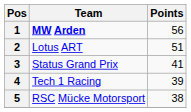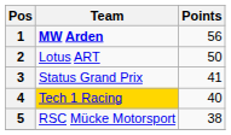 <table class="wikitable" style="font-size: 85%;">
 <tr>
 <th>Pos</th>
 <th>Team</th>
 <th>Points</th>
 </tr>
 <tr>
 <th>1</th>
 <td><strong> <a href='#'>MW</a> <a href='#'>Arden</a></strong></td>
 <td align=right>56</td>
 </tr>
 <tr>
 <th>2</th>
 <td> <a href='#'>Lotus</a> <a href='#'>ART</a></td>
-<td align=right>51</td>
+<td align=right>50</td>
 </tr>
 <tr>
 <th>3</th>
 <td> <a href='#'>Status Grand Prix</a></td>
 <td align=right>41</td>
 </tr>
 <tr>
 <th>4</th>
-<td> <a href='#'>Tech 1 Racing</a></td>
-<td align=right>39</td>
+<td style="background: gold;"> <a href='#'>Tech 1 Racing</a></td>
+<td align=right>40</td>
 </tr>
 <tr>
 <th>5</th>
 <td> <a href='#'>RSC</a> <a href='#'>Mücke Motorsport</a></td>
 <td align=right>38</td>
 </tr>
 <tr>
 </tr>
 </table>
